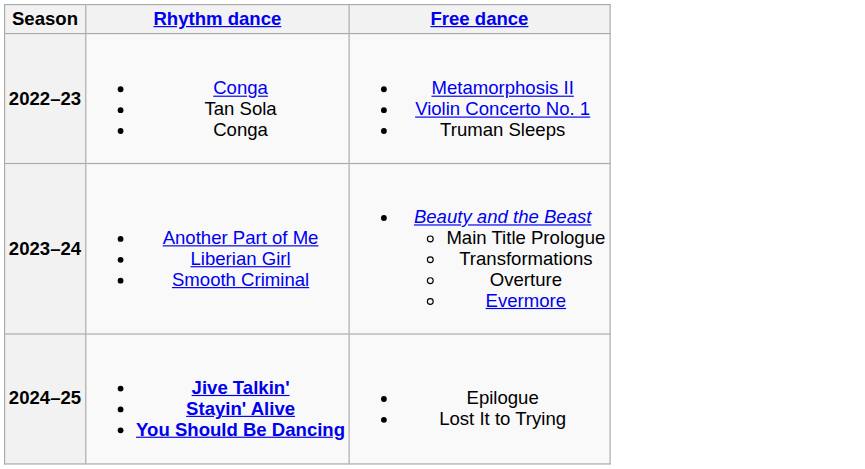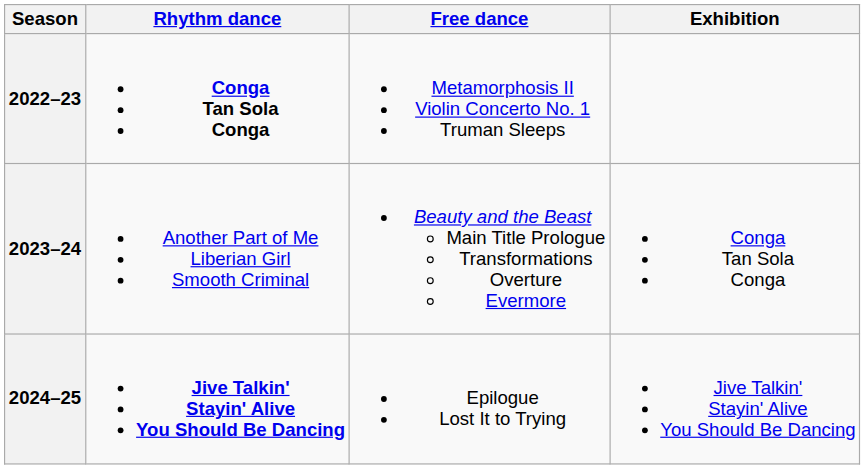 <table class=wikitable style=text-align:center>
 <tr>
 <th>Season</th>
 <th><a href='#'>Rhythm dance</a></th>
 <th><a href='#'>Free dance</a></th>
+<th>Exhibition</th>
 </tr>
 <tr>
 <th>2022–23 <br> </th>
-<td><br><ul><li><a href='#'>Conga</a> <br> </li><li>Tan Sola <br> </li><li>Conga <br> </li></ul></td>
+<td><strong><br><ul><li><a href='#'>Conga</a> <br> </li><li>Tan Sola <br> </li><li>Conga <br> </li></ul></strong></td>
 <td><br><ul><li><a href='#'>Metamorphosis II</a></li><li><a href='#'>Violin Concerto No. 1</a></li><li>Truman Sleeps <br></li></ul></td>
+<td></td>
 </tr>
 <tr>
 <th>2023–24 <br> </th>
 <td><br><ul><li><a href='#'>Another Part of Me</a></li><li><a href='#'>Liberian Girl</a></li><li><a href='#'>Smooth Criminal</a> <br> </li></ul></td>
 <td><br><ul><li><em><a href='#'>Beauty and the Beast</a></em><ul><li>Main Title Prologue</li><li>Transformations</li><li>Overture <br> </li><li><a href='#'>Evermore</a> <br> </li></ul></li></ul></td>
+<td><br><ul><li><a href='#'>Conga</a> <br> </li><li>Tan Sola <br> </li><li>Conga <br> </li></ul></td>
 </tr>
 <tr>
 <th>2024–25 <br> </th>
 <td><strong><br><ul><li><a href='#'>Jive Talkin'</a></li><li><a href='#'>Stayin' Alive</a></li><li><a href='#'>You Should Be Dancing</a> <br> </li></ul></strong></td>
 <td><br><ul><li>Epilogue <br> </li><li>Lost It to Trying <br> </li></ul></td>
+<td><br><ul><li><a href='#'>Jive Talkin'</a></li><li><a href='#'>Stayin' Alive</a></li><li><a href='#'>You Should Be Dancing</a> <br> </li></ul></td>
 </tr>
 </table>
